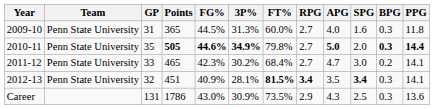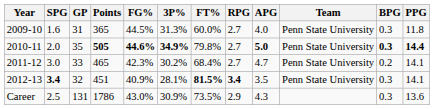 <table class="wikitable">
 <tr>
 <th>Year</th>
-<th>Team</th>
+<th>SPG</th>
 <th>GP</th>
 <th>Points</th>
 <th>FG%</th>
 <th>3P%</th>
 <th>FT%</th>
 <th>RPG</th>
 <th>APG</th>
-<th>SPG</th>
+<th>Team</th>
 <th>BPG</th>
 <th>PPG</th>
 </tr>
 <tr>
 <td>2009-10</td>
-<td>Penn State University</td>
+<td>1.6</td>
 <td>31</td>
 <td>365</td>
 <td>44.5%</td>
 <td>31.3%</td>
 <td>60.0%</td>
 <td>2.7</td>
 <td>4.0</td>
-<td>1.6</td>
+<td>Penn State University</td>
 <td>0.3</td>
 <td>11.8</td>
 </tr>
 <tr>
 <td>2010-11</td>
-<td>Penn State University</td>
+<td>2.0</td>
 <td>35</td>
 <td><strong>505</strong></td>
 <td><strong>44.6%</strong></td>
 <td><strong>34.9%</strong></td>
 <td>79.8%</td>
 <td>2.7</td>
 <td><strong>5.0</strong></td>
-<td>2.0</td>
+<td>Penn State University</td>
 <td><strong>0.3</strong></td>
 <td><strong>14.4</strong></td>
 </tr>
 <tr>
 <td>2011-12</td>
-<td>Penn State University</td>
+<td>3.0</td>
 <td>33</td>
 <td>465</td>
 <td>42.3%</td>
 <td>30.2%</td>
 <td>68.4%</td>
 <td>2.7</td>
 <td>4.7</td>
-<td>3.0</td>
+<td>Penn State University</td>
 <td>0.2</td>
 <td>14.1</td>
 </tr>
 <tr>
 <td>2012-13</td>
-<td>Penn State University</td>
+<td><strong>3.4</strong></td>
 <td>32</td>
 <td>451</td>
 <td>40.9%</td>
 <td>28.1%</td>
 <td><strong>81.5%</strong></td>
 <td><strong>3.4</strong></td>
 <td>3.5</td>
-<td><strong>3.4</strong></td>
+<td>Penn State University</td>
 <td>0.3</td>
 <td>14.1</td>
 </tr>
 <tr>
 <td>Career</td>
-<td></td>
+<td>2.5</td>
 <td>131</td>
 <td>1786</td>
 <td>43.0%</td>
 <td>30.9%</td>
 <td>73.5%</td>
 <td>2.9</td>
 <td>4.3</td>
-<td>2.5</td>
+<td></td>
 <td>0.3</td>
 <td>13.6</td>
 </tr>
 </table>
